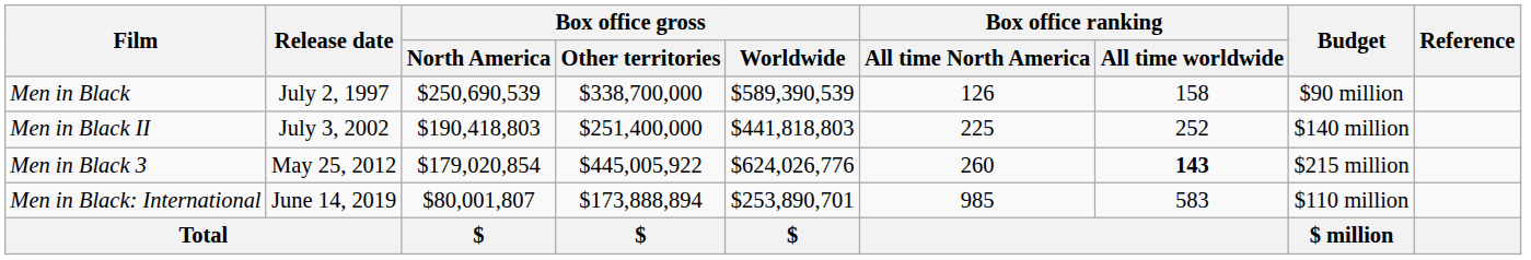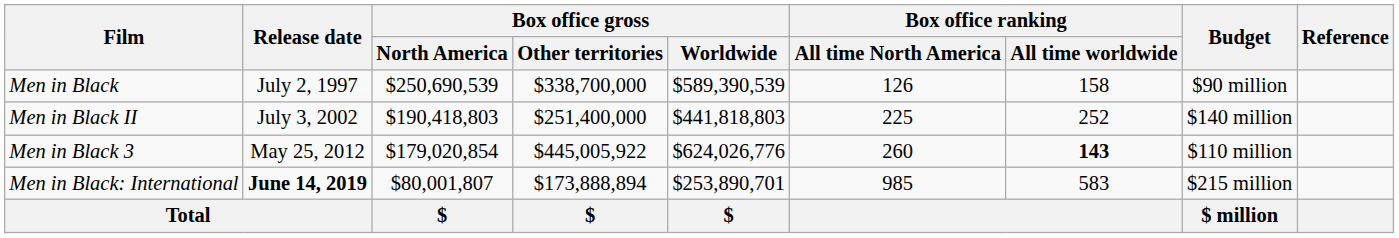 <table class="wikitable plainrowheaders" style="text-align:center;">
 <tr>
 <th rowspan="2">Film</th>
 <th rowspan="2">Release date</th>
 <th colspan="3">Box office gross</th>
 <th colspan="2">Box office ranking</th>
 <th rowspan="2">Budget</th>
 <th rowspan="2">Reference</th>
 </tr>
 <tr>
 <th>North America</th>
 <th>Other territories</th>
 <th>Worldwide</th>
 <th>All time North America</th>
 <th>All time worldwide</th>
 </tr>
 <tr>
 <td style="text-align:left"><em>Men in Black</em></td>
 <td>July 2, 1997</td>
 <td>$250,690,539</td>
 <td>$338,700,000</td>
 <td>$589,390,539</td>
 <td>126</td>
 <td>158</td>
 <td>$90 million</td>
 <td></td>
 </tr>
 <tr>
 <td style="text-align:left"><em>Men in Black II</em></td>
 <td>July 3, 2002</td>
 <td>$190,418,803</td>
 <td>$251,400,000</td>
 <td>$441,818,803</td>
 <td>225</td>
 <td>252</td>
 <td>$140 million</td>
 <td></td>
 </tr>
 <tr>
 <td style="text-align:left"><em>Men in Black 3</em></td>
 <td>May 25, 2012</td>
 <td>$179,020,854</td>
 <td>$445,005,922</td>
 <td>$624,026,776</td>
 <td>260</td>
 <td><strong>143</strong></td>
-<td>$215 million</td>
+<td>$110 million</td>
 <td></td>
 </tr>
 <tr>
 <td style="text-align:left"><em>Men in Black: International</em></td>
-<td>June 14, 2019</td>
+<td><strong>June 14, 2019</strong></td>
 <td>$80,001,807</td>
 <td>$173,888,894</td>
 <td>$253,890,701</td>
 <td>985</td>
 <td>583</td>
-<td>$110 million</td>
+<td>$215 million</td>
 <td></td>
 </tr>
 <tr>
 <th colspan="2">Total</th>
 <th>$</th>
 <th>$</th>
 <th>$</th>
 <th colspan="2"></th>
 <th>$ million</th>
 <th></th>
 </tr>
 </table>
